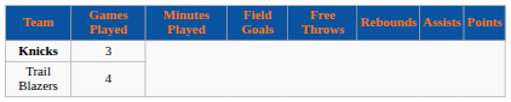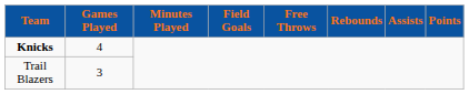 <table class="wikitable">
 <tr>
 <th style="color:#FF7518; background:#0953a0;">Team</th>
 <th style="color:#FF7518; background:#0953a0;">Games Played</th>
 <th style="color:#FF7518; background:#0953a0;">Minutes Played</th>
 <th style="color:#FF7518; background:#0953a0;">Field Goals</th>
 <th style="color:#FF7518; background:#0953a0;">Free Throws</th>
 <th style="color:#FF7518; background:#0953a0;">Rebounds</th>
 <th style="color:#FF7518; background:#0953a0;">Assists</th>
 <th style="color:#FF7518; background:#0953a0;">Points</th>
 </tr>
 <tr align="center">
 <td><strong>Knicks</strong></td>
-<td>3</td>
+<td>4</td>
 </tr>
 <tr align="center">
 <td>Trail Blazers</td>
-<td>4</td>
+<td>3</td>
 </tr>
 </table>
